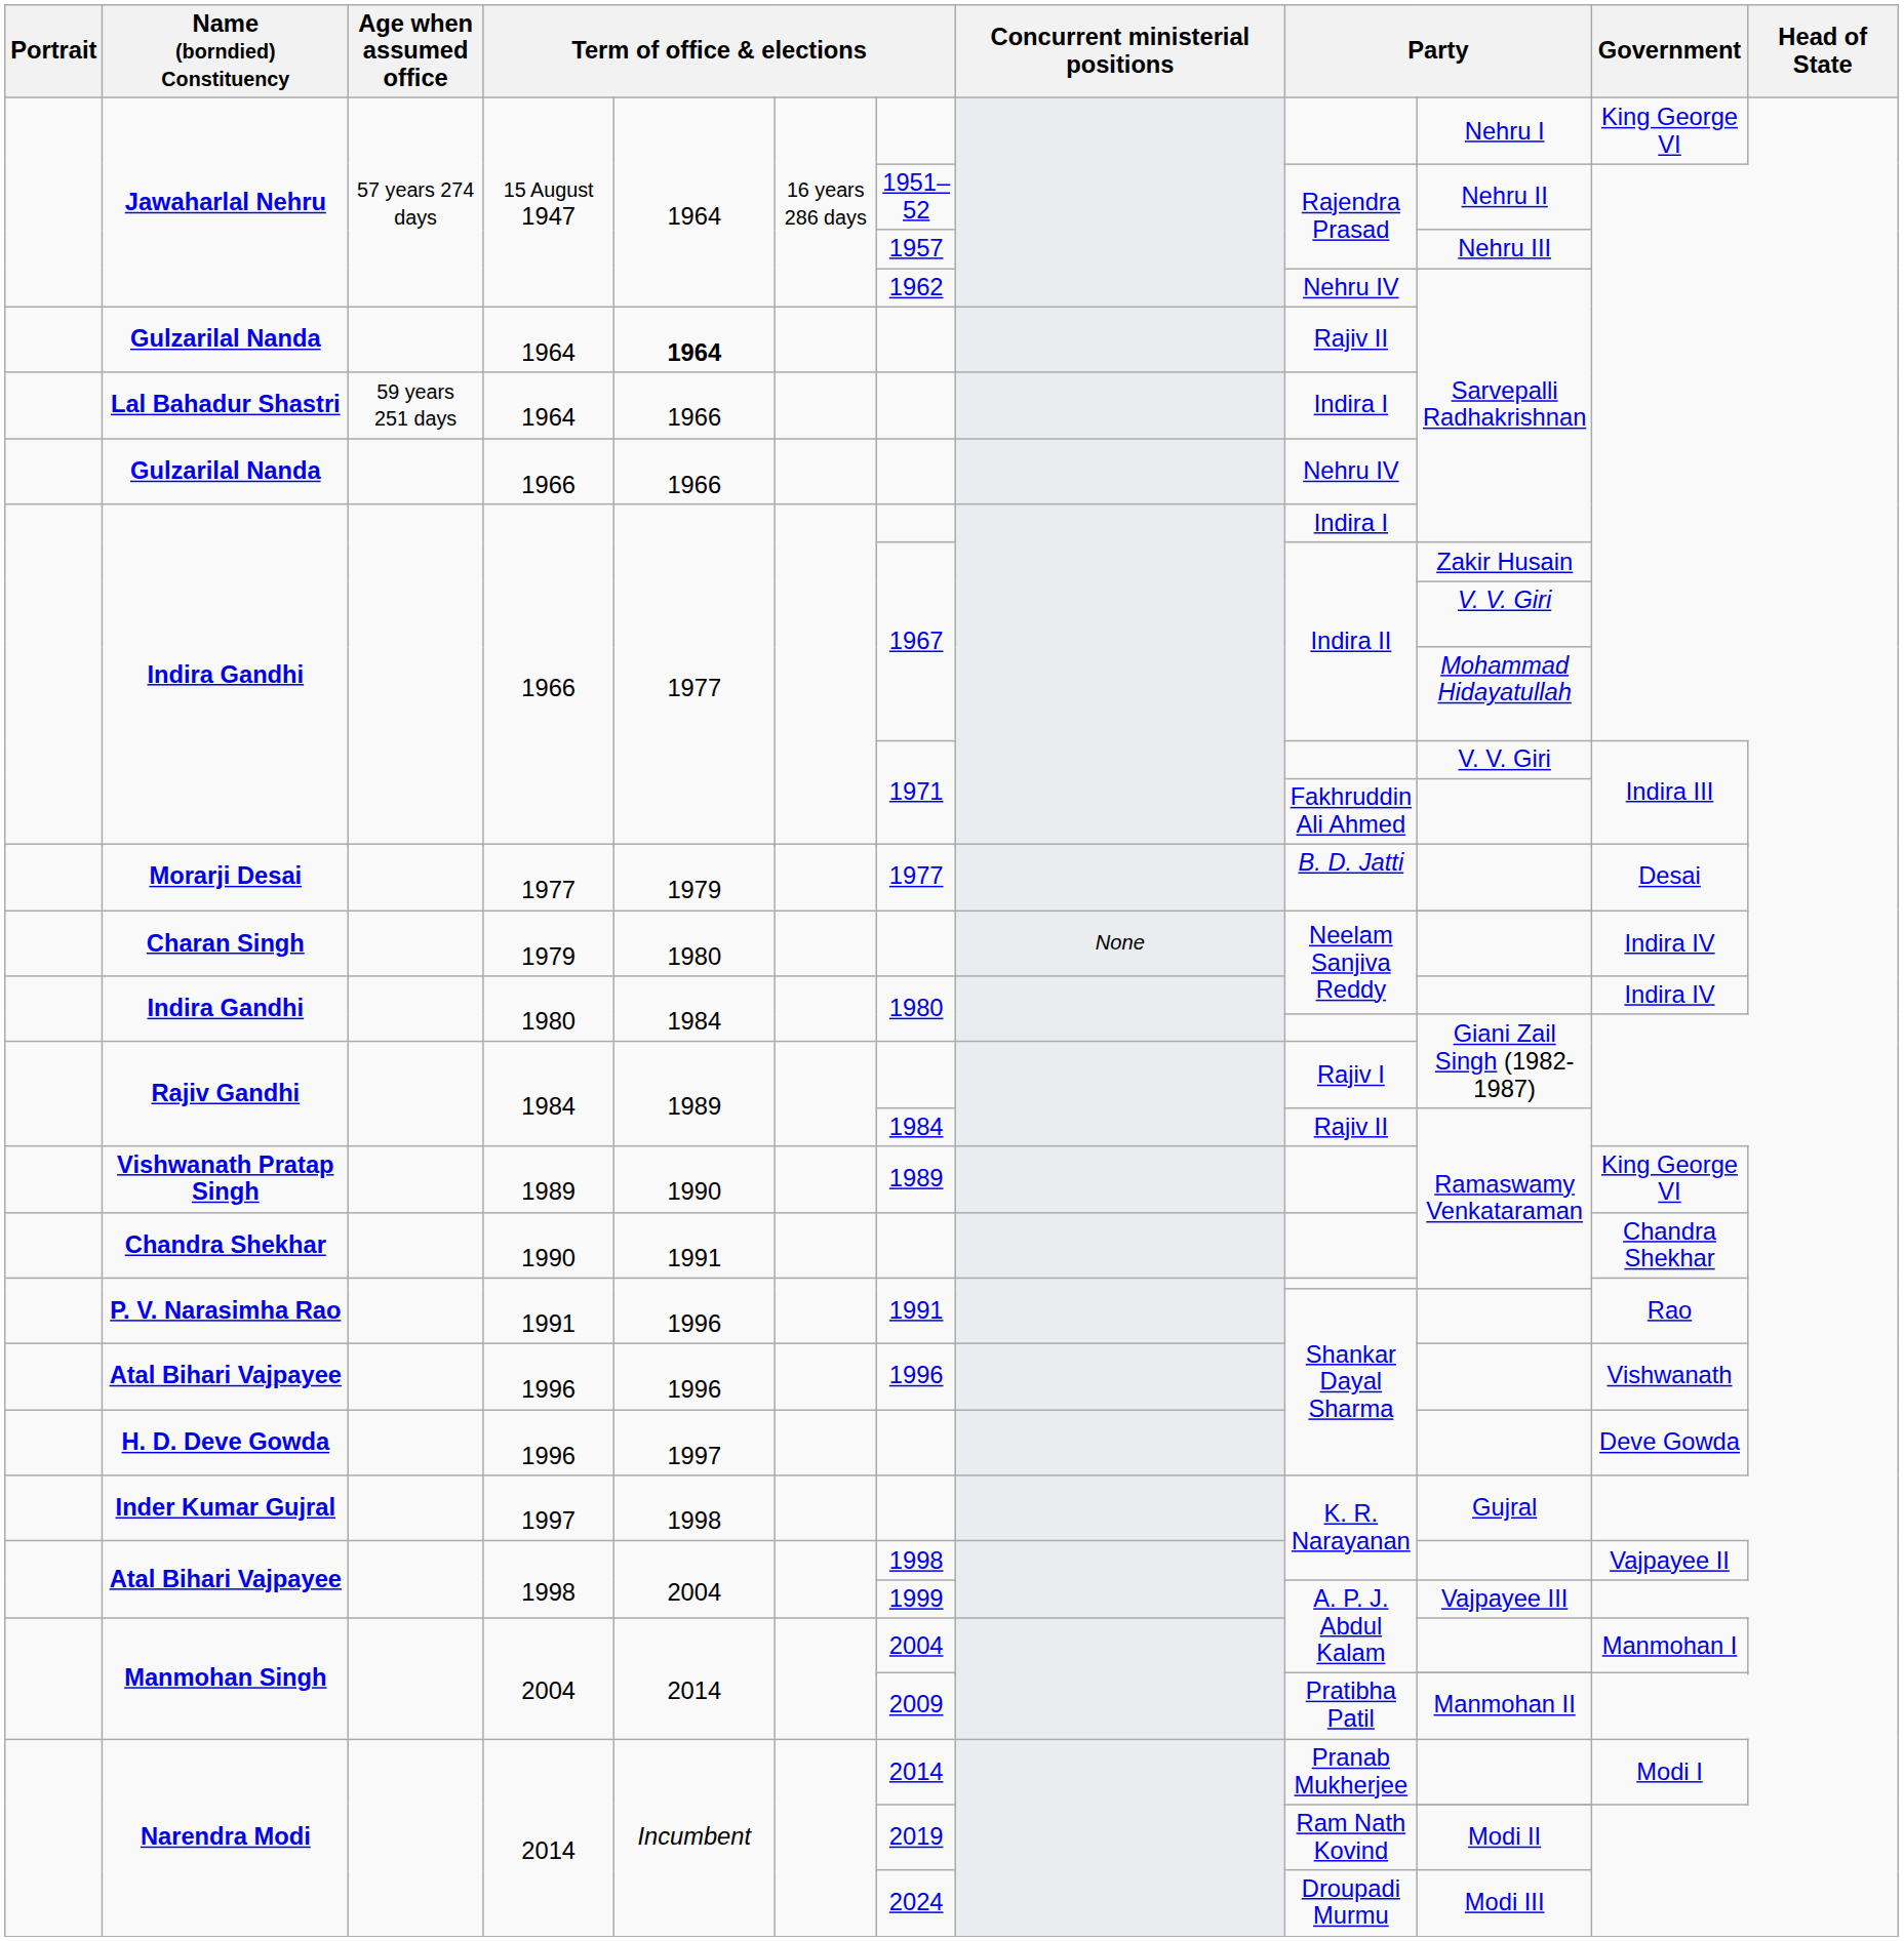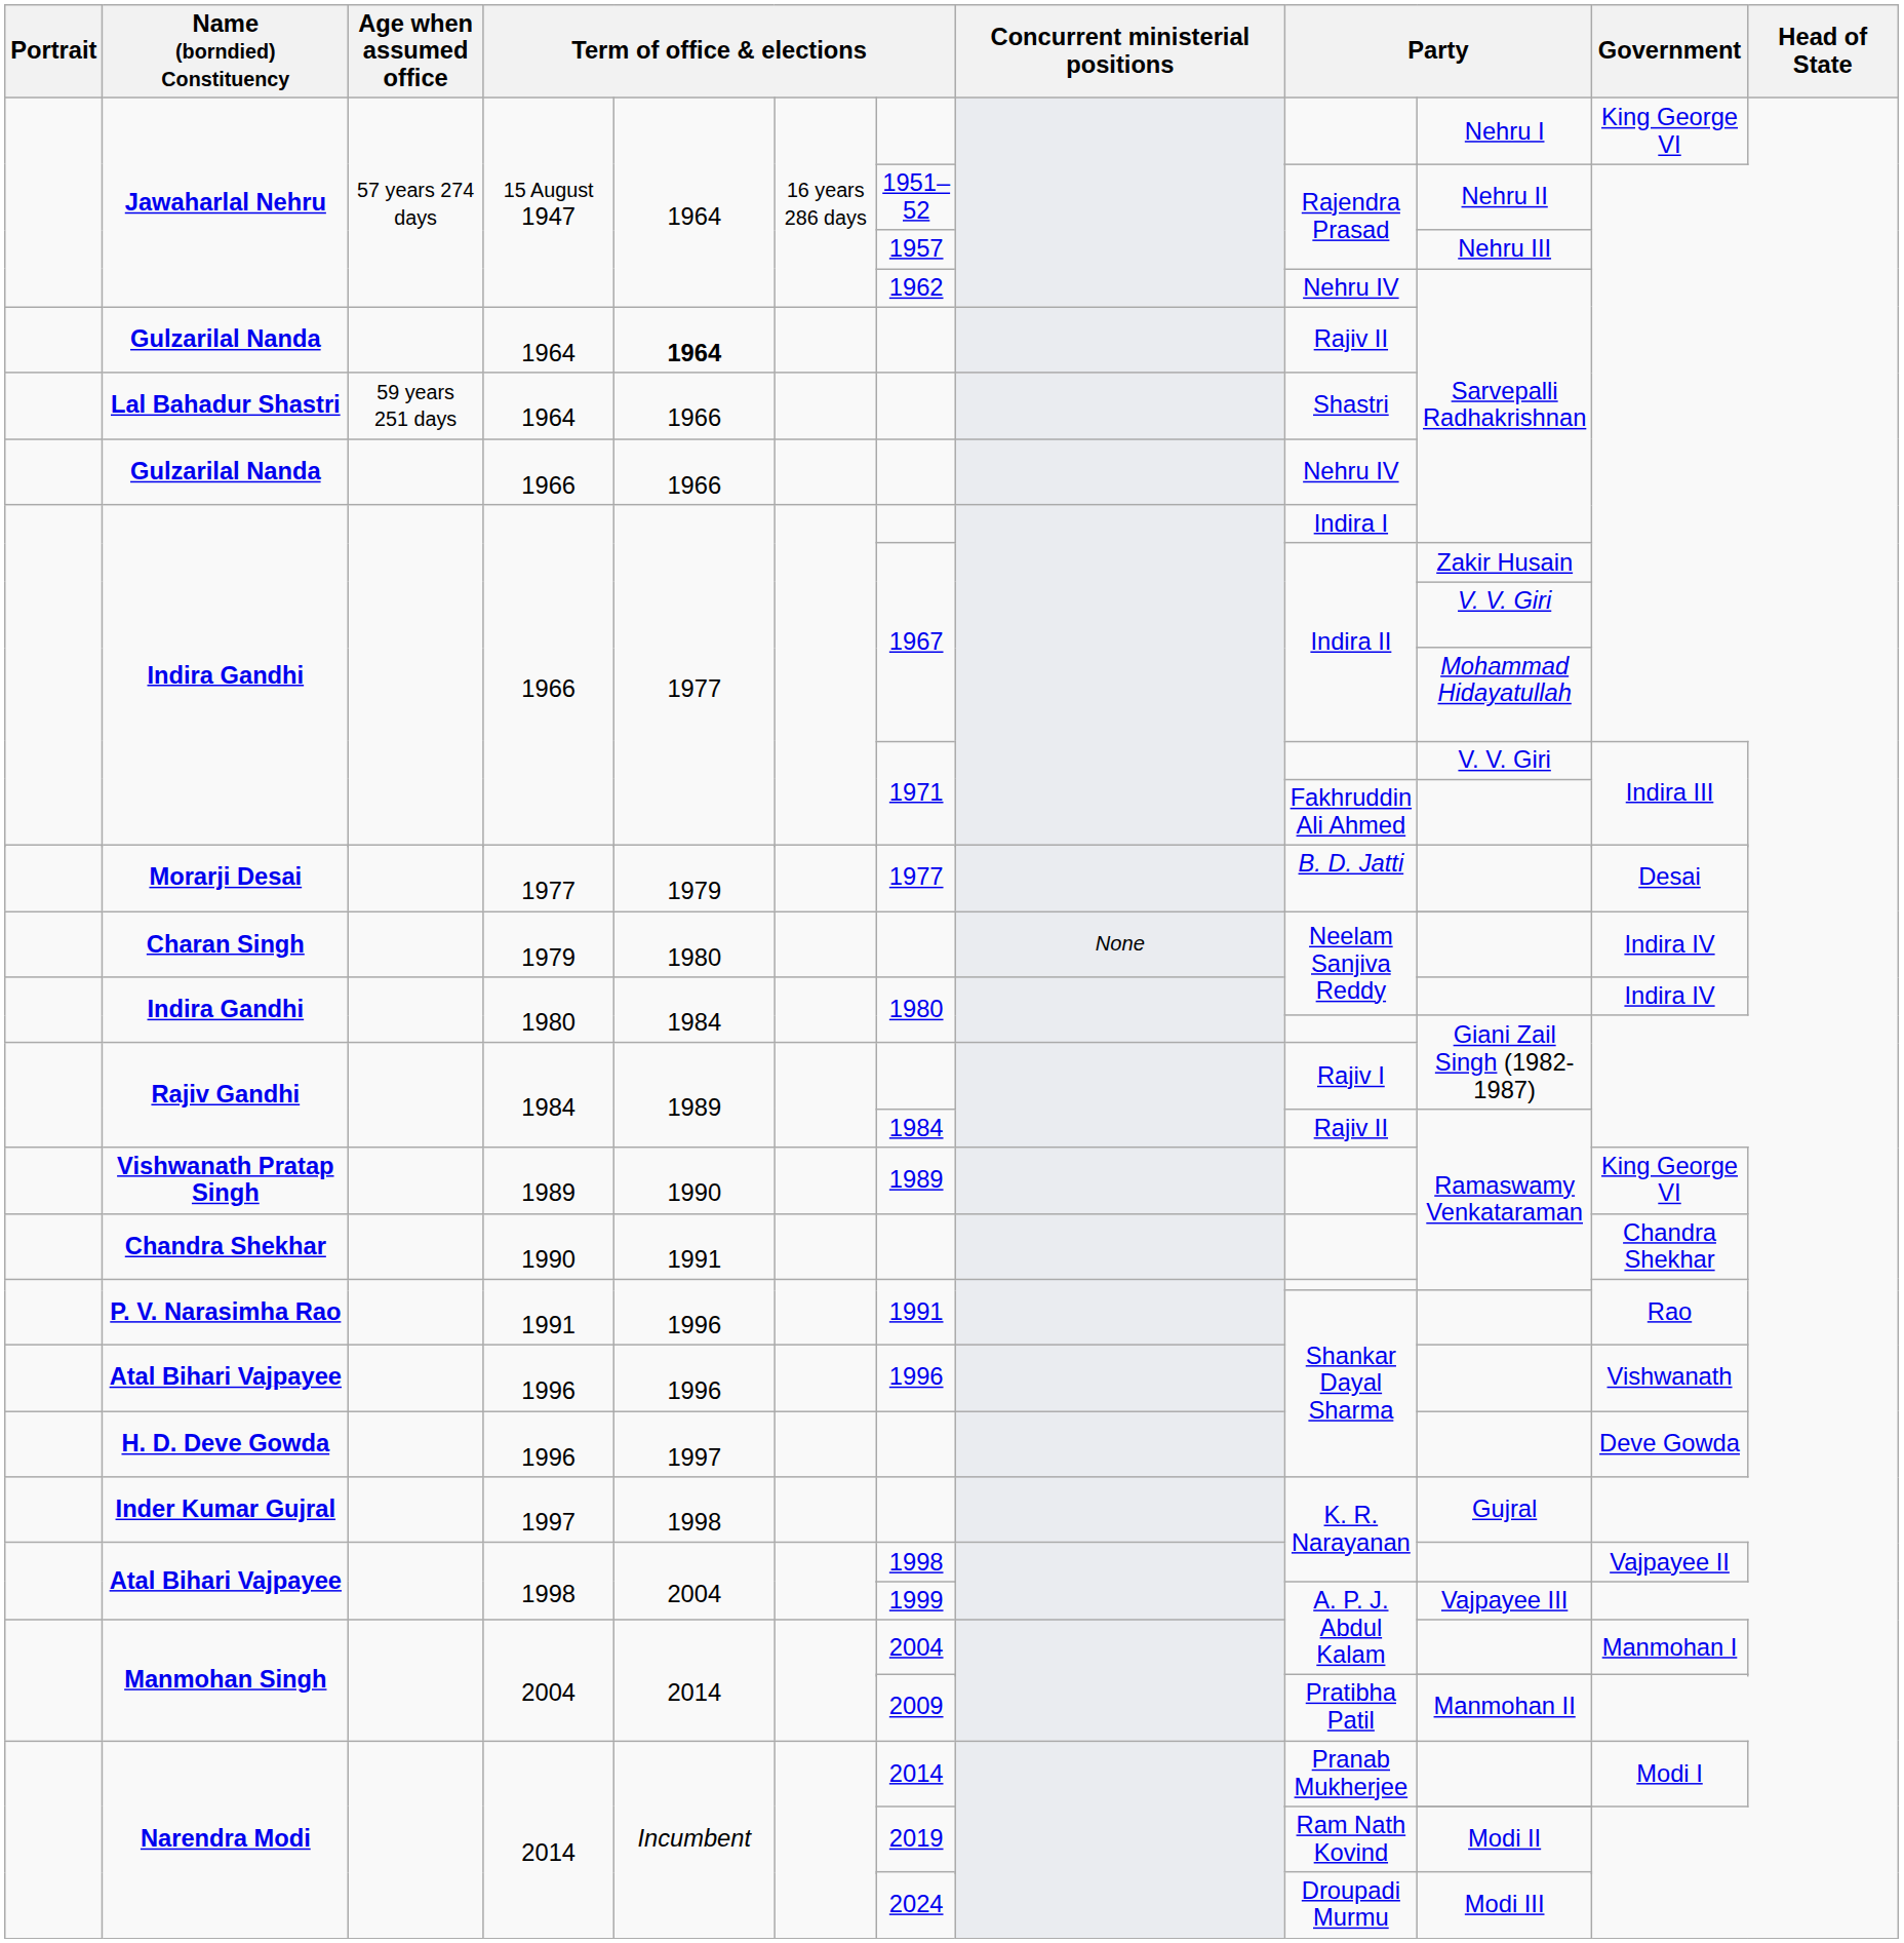 <table class="wikitable notheme" style="text-align:center">
 <tr>
 <th>Portrait</th>
 <th style="width:15em">Name<br><small>(borndied)<br>Constituency</small></th>
 <th style="width:6em">Age when assumed office</th>
 <th colspan="4">Term of office & elections<br></th>
 <th style="width:23em">Concurrent ministerial positions</th>
 <th colspan=2>Party</th>
 <th style="width:6em">Government</th>
 <th style="width:10em">Head of State<br></th>
 </tr>
 <tr>
 <td rowspan="5"></td>
 <td rowspan="5"><strong><a href='#'>Jawaharlal Nehru</a></strong><br></td>
 <td rowspan="5"><small>57 years 274 days</small></td>
 <td rowspan="5" style="width:8em"><small>15 August</small><br>1947</td>
 <td rowspan="5" style="width:8em"><br>1964</td>
 <td rowspan="5" style="width:6em"><small>16 years 286 days</small></td>
 <td rowspan="2"></td>
 <td rowspan="5" align="left" style="background:#eaecf0; font-size:85%"></td>
 <td></td>
 <td rowspan="2"><a href='#'>Nehru I</a></td>
 <td><a href='#'>King George VI</a><br></td>
 </tr>
 <tr>
 <td rowspan="3"><a href='#'>Rajendra Prasad</a><br></td>
 </tr>
 <tr>
 <td><a href='#'>1951–52</a></td>
 <td><a href='#'>Nehru II</a></td>
 </tr>
 <tr>
 <td><a href='#'>1957</a></td>
 <td><a href='#'>Nehru III</a></td>
 </tr>
 <tr>
 <td><a href='#'>1962</a></td>
 <td><a href='#'>Nehru IV</a></td>
 <td rowspan="5"><a href='#'>Sarvepalli Radhakrishnan</a><br></td>
 </tr>
 <tr>
 <td></td>
 <td><strong><a href='#'>Gulzarilal Nanda</a></strong><br></td>
 <td><small></small></td>
 <td><br>1964</td>
 <td><strong><br>1964</strong></td>
 <td><small></small></td>
 <td></td>
 <td align="left" style="background:#eaecf0; font-size:85%"></td>
 <td><a href='#'>Rajiv II</a></td>
 </tr>
 <tr>
 <td></td>
 <td><strong><a href='#'>Lal Bahadur Shastri</a></strong><br></td>
 <td><small>59 years</small><br><small>251 days</small></td>
 <td><br>1964</td>
 <td><br>1966</td>
 <td><small></small></td>
 <td></td>
 <td align="left" style="background:#eaecf0; font-size:85%"></td>
-<td><a href='#'>Indira I</a></td>
+<td><a href='#'>Shastri</a></td>
 </tr>
 <tr>
 <td></td>
 <td><strong><a href='#'>Gulzarilal Nanda</a></strong><br></td>
 <td><small></small></td>
 <td><br>1966</td>
 <td><br>1966</td>
 <td><small></small></td>
 <td></td>
 <td align="left" style="background:#eaecf0; font-size:85%"></td>
 <td><a href='#'>Nehru IV</a></td>
 </tr>
 <tr>
 <td rowspan="8"></td>
 <td rowspan="8"><strong><a href='#'>Indira Gandhi</a></strong><br></td>
 <td rowspan="8"><small></small></td>
 <td rowspan="8"><br>1966</td>
 <td rowspan="8"><br>1977</td>
 <td rowspan="8"><small></small></td>
 <td></td>
 <td rowspan="8" align="left" style="background:#eaecf0; font-size:85%"></td>
 <td><a href='#'>Indira I</a></td>
 </tr>
 <tr>
 <td rowspan="4"><a href='#'>1967</a></td>
 <td rowspan="4"><a href='#'>Indira II</a></td>
 <td><a href='#'>Zakir Husain</a><br></td>
 </tr>
 <tr>
 <td><em><a href='#'>V. V. Giri</a></em><br><em></em><br><em></em></td>
 </tr>
 <tr>
 <td><em><a href='#'>Mohammad Hidayatullah</a></em><br><em></em><br><em></em></td>
 </tr>
 <tr>
 <td rowspan="2"><a href='#'>V. V. Giri</a><br></td>
 </tr>
 <tr>
 <td rowspan="3"><a href='#'>1971</a></td>
 <td></td>
 <td rowspan="3"><a href='#'>Indira III</a></td>
 </tr>
 <tr>
 <td><a href='#'>Fakhruddin Ali Ahmed</a><br></td>
 </tr>
 <tr>
 <td rowspan="2"><em><a href='#'>B. D. Jatti</a></em><br><em></em><br><em></em></td>
 </tr>
 <tr>
 <td rowspan="2"></td>
 <td rowspan="2"><strong><a href='#'>Morarji Desai</a></strong><br></td>
 <td rowspan="2"><small></small></td>
 <td rowspan="2"><br>1977</td>
 <td rowspan="2"><br>1979</td>
 <td rowspan="2"><small></small></td>
 <td rowspan="2"><a href='#'>1977</a></td>
 <td rowspan="2" align="left" style="background:#eaecf0; font-size:85%"></td>
 <td></td>
 <td rowspan="2"><a href='#'>Desai</a></td>
 </tr>
 <tr>
 <td rowspan="3"><a href='#'>Neelam Sanjiva Reddy</a><br></td>
 </tr>
 <tr>
 <td></td>
 <td><strong><a href='#'>Charan Singh</a></strong><br></td>
 <td rowspan="1"><small></small></td>
 <td rowspan="1"><br>1979</td>
 <td rowspan="1"><br>1980</td>
 <td><small></small></td>
 <td rowspan="1"></td>
 <td align="center" style="background:#eaecf0; font-size:85%"><em>None</em></td>
 <td></td>
 <td><a href='#'>Indira IV</a></td>
 </tr>
 <tr>
 <td rowspan="2"></td>
 <td rowspan="2"><strong><a href='#'>Indira Gandhi</a></strong><br></td>
 <td rowspan="2"><small></small></td>
 <td rowspan="2"><br>1980</td>
 <td rowspan="2"><br>1984</td>
 <td rowspan="2"><small></small></td>
 <td rowspan="2"><a href='#'>1980</a></td>
 <td rowspan="2" align="left" style="background:#eaecf0; font-size:85%"></td>
 <td></td>
 <td><a href='#'>Indira IV</a></td>
 </tr>
 <tr>
 <td></td>
 <td rowspan="2"><a href='#'>Giani Zail Singh</a> (1982-1987)</td>
 </tr>
 <tr>
 <td rowspan="2"></td>
 <td rowspan="2"><strong><a href='#'>Rajiv Gandhi</a></strong><br></td>
 <td rowspan="2"><small></small></td>
 <td rowspan="2"><br>1984</td>
 <td rowspan="2"><br>1989</td>
 <td rowspan="2"><small></small></td>
 <td></td>
 <td rowspan="2" align="left" style="background:#eaecf0; font-size:85%"></td>
 <td><a href='#'>Rajiv I</a></td>
 </tr>
 <tr>
 <td><a href='#'>1984</a></td>
 <td><a href='#'>Rajiv II</a></td>
 <td rowspan="4"><a href='#'>Ramaswamy Venkataraman</a><br></td>
 </tr>
 <tr>
 <td></td>
 <td><strong><a href='#'>Vishwanath Pratap Singh</a></strong><br></td>
 <td rowspan="1"><small></small></td>
 <td><br>1989</td>
 <td><br>1990</td>
 <td><small></small></td>
 <td><a href='#'>1989</a></td>
 <td align="left" style="background:#eaecf0; font-size:85%"></td>
 <td></td>
 <td><a href='#'>King George VI</a><br></td>
 </tr>
 <tr>
 <td></td>
 <td><strong><a href='#'>Chandra Shekhar</a></strong><br></td>
 <td rowspan="1"><small></small></td>
 <td><br>1990</td>
 <td><br>1991</td>
 <td><small></small></td>
 <td></td>
 <td align="left" style="background:#eaecf0; font-size:85%"></td>
 <td></td>
 <td><a href='#'>Chandra Shekhar</a></td>
 </tr>
 <tr>
 <td rowspan="2"></td>
 <td rowspan="2"><strong><a href='#'>P. V. Narasimha Rao</a></strong><br></td>
 <td rowspan="2"><small></small></td>
 <td rowspan="2"><br>1991</td>
 <td rowspan="2"><br>1996</td>
 <td rowspan="2"><small></small></td>
 <td rowspan="2"><a href='#'>1991</a></td>
 <td rowspan="2" align="left" style="background:#eaecf0; font-size:85%"></td>
 <td></td>
 <td rowspan="2"><a href='#'>Rao</a></td>
 </tr>
 <tr>
 <td rowspan="4"><a href='#'>Shankar Dayal Sharma</a><br></td>
 </tr>
 <tr>
 <td></td>
 <td><strong><a href='#'>Atal Bihari Vajpayee</a></strong><br></td>
 <td rowspan="1"><small></small></td>
 <td><br>1996</td>
 <td><br>1996</td>
 <td><small></small></td>
 <td><a href='#'>1996</a></td>
 <td align="left" style="background:#eaecf0; font-size:85%"></td>
 <td></td>
 <td><a href='#'>Vishwanath</a></td>
 </tr>
 <tr>
 <td></td>
 <td><strong><a href='#'>H. D. Deve Gowda</a></strong><br></td>
 <td rowspan="1"><small></small></td>
 <td><br>1996</td>
 <td><br>1997</td>
 <td><small></small></td>
 <td></td>
 <td align="left" style="background:#eaecf0; font-size:85%"></td>
 <td><br></td>
 <td><a href='#'>Deve Gowda</a></td>
 </tr>
 <tr>
 <td rowspan="2"></td>
 <td rowspan="2"><strong><a href='#'>Inder Kumar Gujral</a></strong><br></td>
 <td rowspan="2"><small></small></td>
 <td rowspan="2"><br>1997</td>
 <td rowspan="2"><br>1998</td>
 <td rowspan="2"><small></small></td>
 <td rowspan="2"></td>
 <td rowspan="2" align="left" style="background:#eaecf0; font-size:85%"></td>
 <td rowspan="2"><a href='#'>Gujral</a></td>
 </tr>
 <tr>
 <td rowspan="3"><a href='#'>K. R. Narayanan</a><br></td>
 </tr>
 <tr>
 <td rowspan="3"></td>
 <td rowspan="3"><strong><a href='#'>Atal Bihari Vajpayee</a></strong><br></td>
 <td rowspan="3"><small></small></td>
 <td rowspan="3"><br>1998</td>
 <td rowspan="3"><br>2004</td>
 <td rowspan="3"><small></small></td>
 <td><a href='#'>1998</a></td>
 <td rowspan="3" align="left" style="background:#eaecf0; font-size:85%"></td>
 <td><br></td>
 <td><a href='#'>Vajpayee II</a></td>
 </tr>
 <tr>
 <td rowspan="2"><a href='#'>1999</a></td>
 <td rowspan="2"><a href='#'>Vajpayee III</a></td>
 </tr>
 <tr>
 <td rowspan="2"><a href='#'>A. P. J. Abdul Kalam</a><br></td>
 </tr>
 <tr>
 <td rowspan="4"></td>
 <td rowspan="4"><strong><a href='#'>Manmohan Singh</a></strong><br></td>
 <td rowspan="4"><small></small></td>
 <td rowspan="4"><br>2004</td>
 <td rowspan="4"><br>2014</td>
 <td rowspan="4"><small></small></td>
 <td rowspan="2"><a href='#'>2004</a></td>
 <td rowspan="4" align="left" style="background:#eaecf0; font-size:85%"></td>
 <td><br></td>
 <td rowspan="2"><a href='#'>Manmohan I</a></td>
 </tr>
 <tr>
 <td rowspan="2"><a href='#'>Pratibha Patil</a><br></td>
 </tr>
 <tr>
 <td rowspan="2"><a href='#'>2009</a></td>
 <td rowspan="2"><a href='#'>Manmohan II</a></td>
 </tr>
 <tr>
 <td rowspan="2"><a href='#'>Pranab Mukherjee</a><br></td>
 </tr>
 <tr>
 <td rowspan="5"></td>
 <td rowspan="5"><strong><a href='#'>Narendra Modi</a></strong><br></td>
 <td rowspan="5"><small></small></td>
 <td rowspan="5"><br>2014</td>
 <td rowspan="5"><em>Incumbent</em></td>
 <td rowspan="5"></td>
 <td rowspan="2"><a href='#'>2014</a></td>
 <td rowspan="5" align="left" style="background:#eaecf0; font-size:85%"></td>
 <td><br></td>
 <td rowspan="2"><a href='#'>Modi I</a></td>
 </tr>
 <tr>
 <td rowspan="2"><a href='#'>Ram Nath Kovind</a><br></td>
 </tr>
 <tr>
 <td rowspan="2"><a href='#'>2019</a></td>
 <td rowspan="2"><a href='#'>Modi II</a></td>
 </tr>
 <tr>
 <td rowspan="2"><a href='#'>Droupadi Murmu</a><br></td>
 </tr>
 <tr>
 <td><a href='#'>2024</a></td>
 <td><a href='#'>Modi III</a></td>
 </tr>
 </table>
